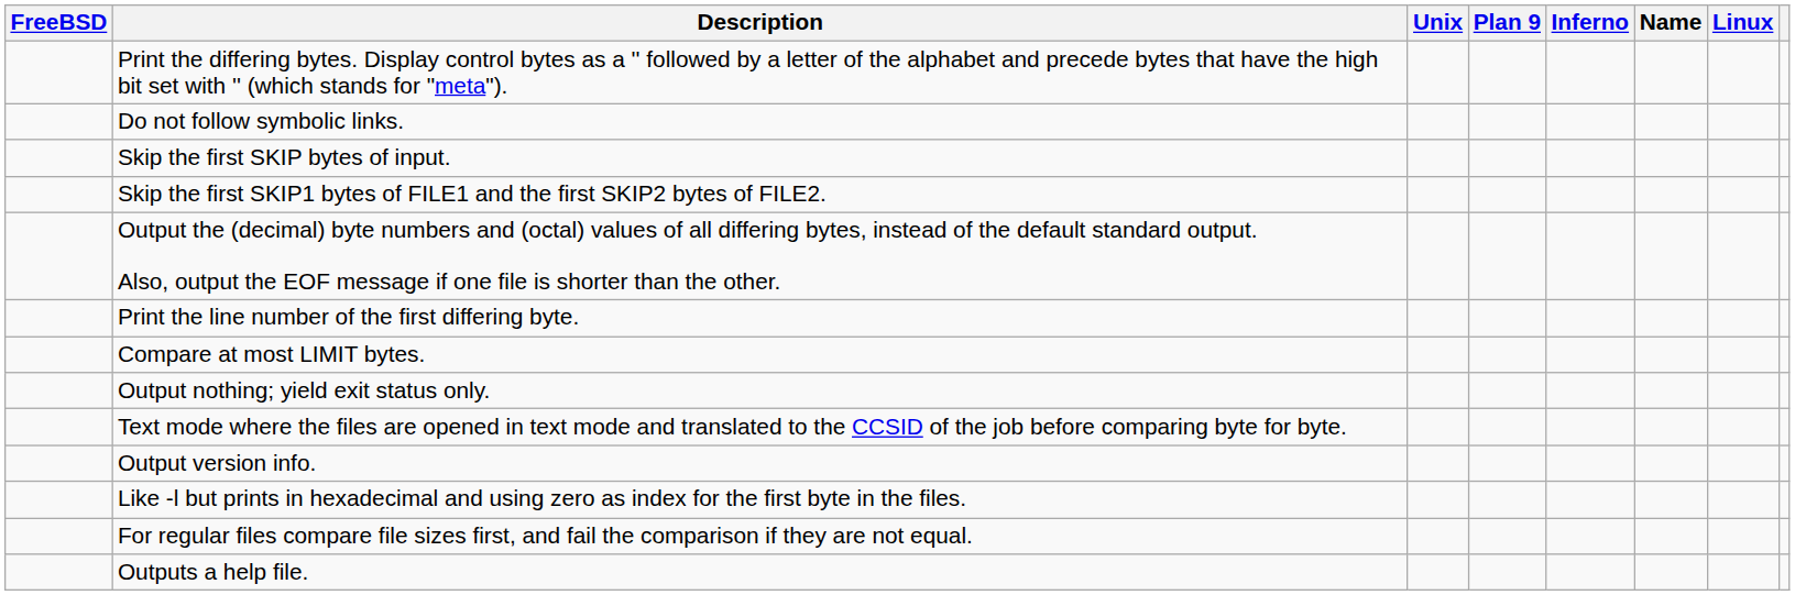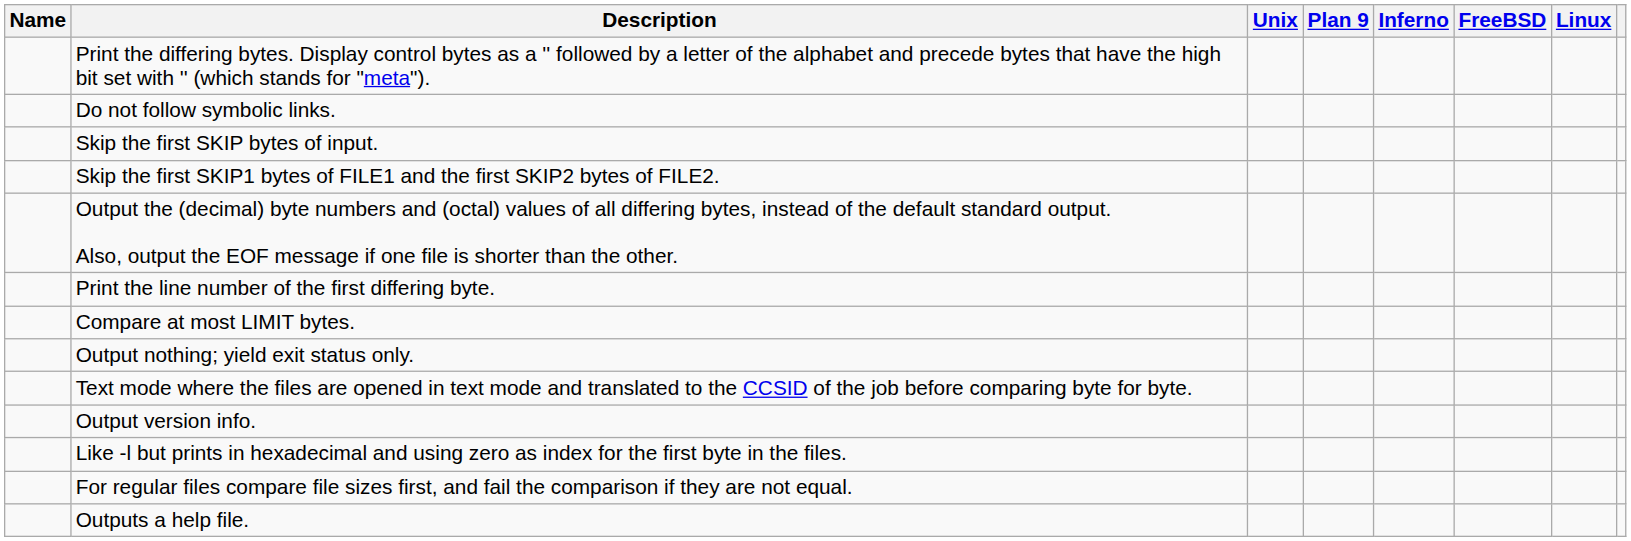 <table class="wikitable" border="6">
 <tr>
-<th><a href='#'>FreeBSD</a></th>
+<th>Name</th>
 <th>Description</th>
 <th><a href='#'>Unix</a></th>
 <th><a href='#'>Plan 9</a></th>
 <th><a href='#'>Inferno</a></th>
-<th>Name</th>
+<th><a href='#'>FreeBSD</a></th>
 <th><a href='#'>Linux</a></th>
 <th></th>
 </tr>
 <tr>
 <td></td>
 <td>Print the differing bytes. Display control bytes as a '' followed by a letter of the alphabet and precede bytes that have the high bit set with '' (which stands for "<a href='#'>meta</a>").</td>
 <td></td>
 <td></td>
 <td></td>
 <td></td>
 <td></td>
 <td></td>
 </tr>
 <tr>
 <td></td>
 <td>Do not follow symbolic links.</td>
 <td></td>
 <td></td>
 <td></td>
 <td></td>
 <td></td>
 <td></td>
 </tr>
 <tr>
 <td></td>
 <td>Skip the first SKIP bytes of input.</td>
 <td></td>
 <td></td>
 <td></td>
 <td></td>
 <td></td>
 <td></td>
 </tr>
 <tr>
 <td></td>
 <td>Skip the first SKIP1 bytes of FILE1 and the first SKIP2 bytes of FILE2.</td>
 <td></td>
 <td></td>
 <td></td>
 <td></td>
 <td></td>
 <td></td>
 </tr>
 <tr>
 <td></td>
 <td>Output the (decimal) byte numbers and (octal) values of all differing bytes, instead of the default standard output.<br><br>Also, output the EOF message if one file is shorter than the other.</td>
 <td></td>
 <td></td>
 <td></td>
 <td></td>
 <td></td>
 <td></td>
 </tr>
 <tr>
 <td></td>
 <td>Print the line number of the first differing byte.</td>
 <td></td>
 <td></td>
 <td></td>
 <td></td>
 <td></td>
 <td></td>
 </tr>
 <tr>
 <td></td>
 <td>Compare at most LIMIT bytes.</td>
 <td></td>
 <td></td>
 <td></td>
 <td></td>
 <td></td>
 <td></td>
 </tr>
 <tr>
 <td></td>
 <td>Output nothing; yield exit status only.</td>
 <td></td>
 <td></td>
 <td></td>
 <td></td>
 <td></td>
 <td></td>
 </tr>
 <tr>
 <td></td>
 <td>Text mode where the files are opened in text mode and translated to the <a href='#'>CCSID</a> of the job before comparing byte for byte.</td>
 <td></td>
 <td></td>
 <td></td>
 <td></td>
 <td></td>
 <td></td>
 </tr>
 <tr>
 <td></td>
 <td>Output version info.</td>
 <td></td>
 <td></td>
 <td></td>
 <td></td>
 <td></td>
 <td></td>
 </tr>
 <tr>
 <td></td>
 <td>Like -l but prints in hexadecimal and using zero as index for the first byte in the files.</td>
 <td></td>
 <td></td>
 <td></td>
 <td></td>
 <td></td>
 <td></td>
 </tr>
 <tr>
 <td></td>
 <td>For regular files compare file sizes first, and fail the comparison if they are not equal.</td>
 <td></td>
 <td></td>
 <td></td>
 <td></td>
 <td></td>
 <td></td>
 </tr>
 <tr>
 <td></td>
 <td>Outputs a help file.</td>
 <td></td>
 <td></td>
 <td></td>
 <td></td>
 <td></td>
 <td></td>
 </tr>
 </table>
